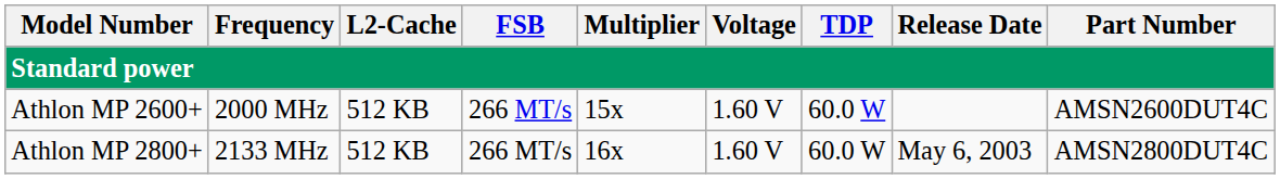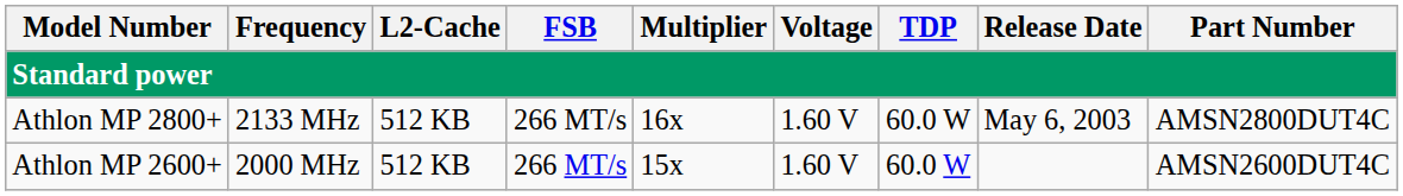 <table class="wikitable">
 <tr>
 <th>Model Number</th>
 <th>Frequency</th>
 <th>L2-Cache</th>
 <th><a href='#'>FSB</a></th>
 <th>Multiplier</th>
 <th>Voltage</th>
 <th><a href='#'>TDP</a></th>
 <th>Release Date</th>
 <th>Part Number</th>
 </tr>
 <tr>
 <td align="left" colspan="9" style="background:#009966;color: white"><strong>Standard power</strong></td>
 </tr>
 <tr>
+<td>Athlon MP 2800+</td>
+<td>2133 MHz</td>
+<td>512 KB</td>
+<td>266 MT/s</td>
+<td>16x</td>
+<td>1.60 V</td>
+<td>60.0 W</td>
+<td>May 6, 2003</td>
+<td>AMSN2800DUT4C</td>
+</tr>
+<tr>
 <td>Athlon MP 2600+</td>
 <td>2000 MHz</td>
 <td>512 KB</td>
 <td>266 <a href='#'>MT/s</a></td>
 <td>15x</td>
 <td>1.60 V</td>
 <td>60.0 <a href='#'>W</a></td>
 <td></td>
 <td>AMSN2600DUT4C</td>
 </tr>
-<tr>
-<td>Athlon MP 2800+</td>
-<td>2133 MHz</td>
-<td>512 KB</td>
-<td>266 MT/s</td>
-<td>16x</td>
-<td>1.60 V</td>
-<td>60.0 W</td>
-<td>May 6, 2003</td>
-<td>AMSN2800DUT4C</td>
-</tr>
 </table>
